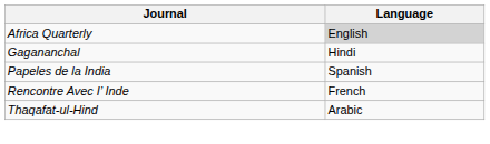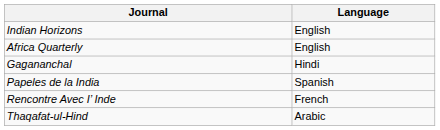 <table class="wikitable" border="1" width="40%">
 <tr>
 <th>Journal</th>
 <th>Language</th>
 </tr>
 <tr>
+<td><em>Indian Horizons</em></td>
+<td>English</td>
+</tr>
+<tr>
 <td><em>Africa Quarterly</em></td>
-<td style="background: lightgrey;">English</td>
+<td>English</td>
 </tr>
 <tr>
 <td><em>Gagananchal</em></td>
 <td>Hindi</td>
 </tr>
 <tr>
 <td><em>Papeles de la India</em></td>
 <td>Spanish</td>
 </tr>
 <tr>
 <td><em>Rencontre Avec I’ Inde</em></td>
 <td>French</td>
 </tr>
 <tr>
 <td><em>Thaqafat-ul-Hind</em></td>
 <td>Arabic</td>
 </tr>
 </table>
